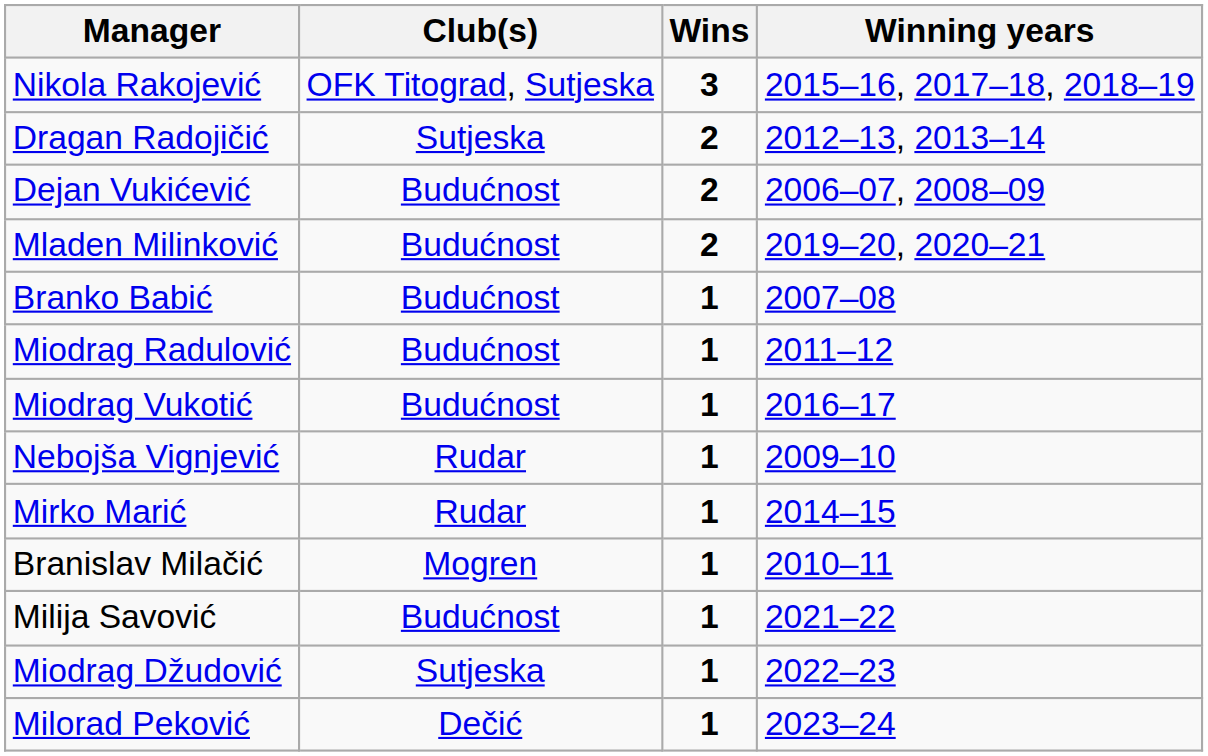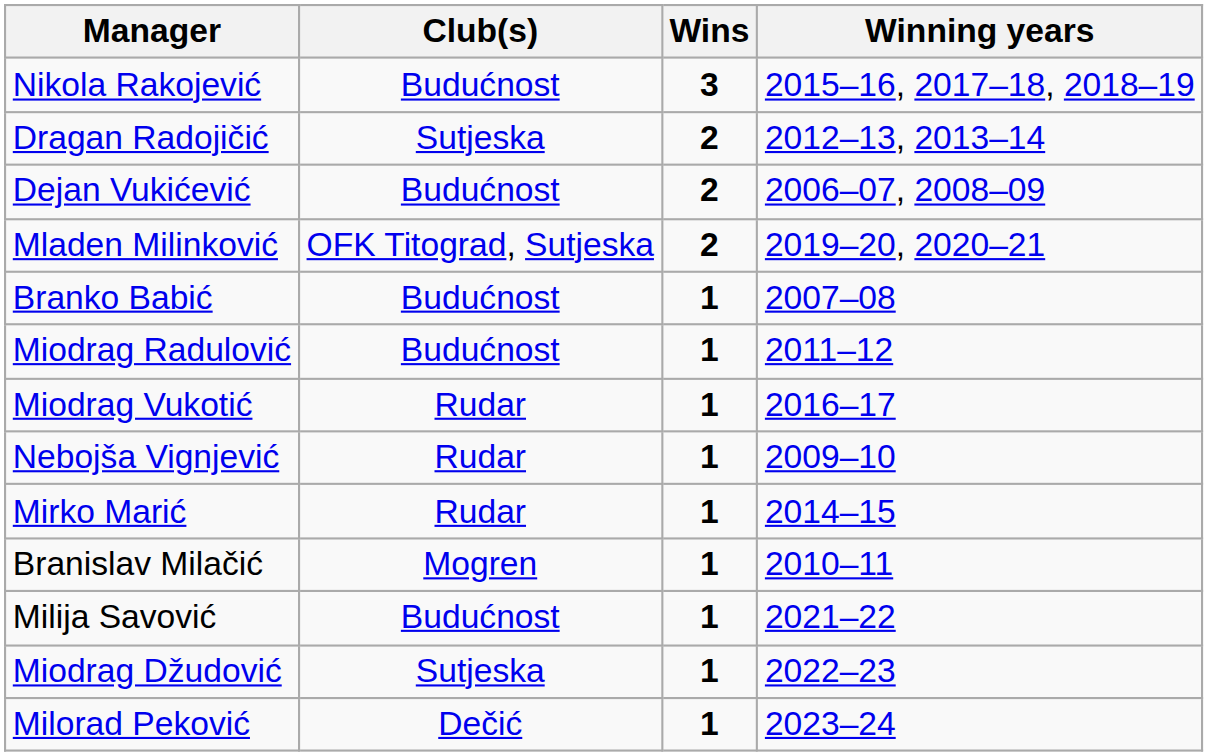 <table class="wikitable">
 <tr>
 <th>Manager</th>
 <th>Club(s)</th>
 <th>Wins</th>
 <th>Winning years</th>
 </tr>
 <tr>
 <td> <a href='#'>Nikola Rakojević</a></td>
-<td style="text-align:center"><a href='#'>OFK Titograd</a>, <a href='#'>Sutjeska</a></td>
+<td style="text-align:center"><a href='#'>Budućnost</a></td>
 <td style="text-align:center;"><strong>3</strong></td>
 <td><a href='#'>2015–16</a>, <a href='#'>2017–18</a>, <a href='#'>2018–19</a></td>
 </tr>
 <tr>
 <td> <a href='#'>Dragan Radojičić</a></td>
 <td style="text-align:center"><a href='#'>Sutjeska</a></td>
 <td style="text-align:center;"><strong>2</strong></td>
 <td><a href='#'>2012–13</a>, <a href='#'>2013–14</a></td>
 </tr>
 <tr>
 <td> <a href='#'>Dejan Vukićević</a></td>
 <td style="text-align:center"><a href='#'>Budućnost</a></td>
 <td style="text-align:center;"><strong>2</strong></td>
 <td><a href='#'>2006–07</a>, <a href='#'>2008–09</a></td>
 </tr>
 <tr>
 <td> <a href='#'>Mladen Milinković</a></td>
-<td style="text-align:center"><a href='#'>Budućnost</a></td>
+<td style="text-align:center"><a href='#'>OFK Titograd</a>, <a href='#'>Sutjeska</a></td>
 <td style="text-align:center;"><strong>2</strong></td>
 <td><a href='#'>2019–20</a>, <a href='#'>2020–21</a></td>
 </tr>
 <tr>
 <td> <a href='#'>Branko Babić</a></td>
 <td style="text-align:center"><a href='#'>Budućnost</a></td>
 <td style="text-align:center;"><strong>1</strong></td>
 <td><a href='#'>2007–08</a></td>
 </tr>
 <tr>
 <td> <a href='#'>Miodrag Radulović</a></td>
 <td style="text-align:center"><a href='#'>Budućnost</a></td>
 <td style="text-align:center;"><strong>1</strong></td>
 <td><a href='#'>2011–12</a></td>
 </tr>
 <tr>
 <td> <a href='#'>Miodrag Vukotić</a></td>
-<td style="text-align:center"><a href='#'>Budućnost</a></td>
+<td style="text-align:center"><a href='#'>Rudar</a></td>
 <td style="text-align:center;"><strong>1</strong></td>
 <td><a href='#'>2016–17</a></td>
 </tr>
 <tr>
 <td> <a href='#'>Nebojša Vignjević</a></td>
 <td style="text-align:center"><a href='#'>Rudar</a></td>
 <td style="text-align:center;"><strong>1</strong></td>
 <td><a href='#'>2009–10</a></td>
 </tr>
 <tr>
 <td> <a href='#'>Mirko Marić</a></td>
 <td style="text-align:center"><a href='#'>Rudar</a></td>
 <td style="text-align:center;"><strong>1</strong></td>
 <td><a href='#'>2014–15</a></td>
 </tr>
 <tr>
 <td> Branislav Milačić</td>
 <td style="text-align:center"><a href='#'>Mogren</a></td>
 <td style="text-align:center;"><strong>1</strong></td>
 <td><a href='#'>2010–11</a></td>
 </tr>
 <tr>
 <td> Milija Savović</td>
 <td style="text-align:center"><a href='#'>Budućnost</a></td>
 <td style="text-align:center;"><strong>1</strong></td>
 <td><a href='#'>2021–22</a></td>
 </tr>
 <tr>
 <td> <a href='#'>Miodrag Džudović</a></td>
 <td style="text-align:center"><a href='#'>Sutjeska</a></td>
 <td style="text-align:center;"><strong>1</strong></td>
 <td><a href='#'>2022–23</a></td>
 </tr>
 <tr>
 <td> <a href='#'>Milorad Peković</a></td>
 <td style="text-align:center"><a href='#'>Dečić</a></td>
 <td style="text-align:center;"><strong>1</strong></td>
 <td><a href='#'>2023–24</a></td>
 </tr>
 </table>
